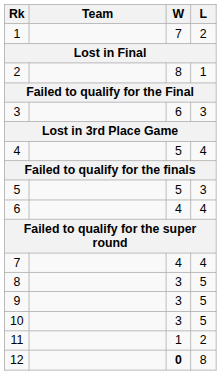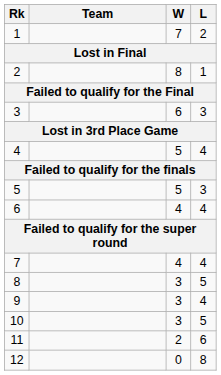 <table class=wikitable style=text-align:center>
 <tr>
 <th width=25>Rk</th>
 <th width=170>Team</th>
 <th width=25>W</th>
 <th width=25>L</th>
 </tr>
 <tr>
 <td>1</td>
 <td align=left></td>
 <td>7</td>
 <td>2</td>
 </tr>
 <tr>
 <th colspan="6">Lost in Final</th>
 </tr>
 <tr>
 <td>2</td>
 <td align=left></td>
 <td>8</td>
 <td>1</td>
 </tr>
 <tr>
 <th colspan="6">Failed to qualify for the Final</th>
 </tr>
 <tr>
 <td>3</td>
 <td align=left></td>
 <td>6</td>
 <td>3</td>
 </tr>
 <tr>
 <th colspan="6">Lost in 3rd Place Game</th>
 </tr>
 <tr>
 <td>4</td>
 <td align=left></td>
 <td>5</td>
 <td>4</td>
 </tr>
 <tr>
 <th colspan="6">Failed to qualify for the finals</th>
 </tr>
 <tr>
 <td>5</td>
 <td align=left></td>
 <td>5</td>
 <td>3</td>
 </tr>
 <tr>
 <td>6</td>
 <td align=left></td>
 <td>4</td>
 <td>4</td>
 </tr>
 <tr>
 <th colspan="6">Failed to qualify for the super round</th>
 </tr>
 <tr>
 <td>7</td>
 <td align=left></td>
 <td>4</td>
 <td>4</td>
 </tr>
 <tr>
 <td>8</td>
 <td align=left></td>
 <td>3</td>
 <td>5</td>
 </tr>
 <tr>
 <td>9</td>
 <td align=left></td>
 <td>3</td>
-<td>5</td>
+<td>4</td>
 </tr>
 <tr>
 <td>10</td>
 <td align=left></td>
 <td>3</td>
 <td>5</td>
 </tr>
 <tr>
 <td>11</td>
 <td align=left></td>
-<td>1</td>
 <td>2</td>
+<td>6</td>
 </tr>
 <tr>
 <td>12</td>
 <td align=left></td>
-<td><strong>0</strong></td>
+<td>0</td>
 <td>8</td>
 </tr>
 </table>
